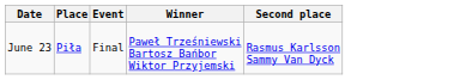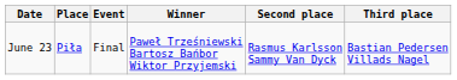 <table class=wikitable style="font-size:14px">
 <tr>
 <th>Date</th>
 <th>Place</th>
 <th>Event</th>
 <th>Winner</th>
 <th>Second place</th>
+<th>Third place</th>
 </tr>
 <tr>
 <td>June 23</td>
 <td> <a href='#'>Piła</a></td>
 <td>Final</td>
 <td><strong></strong><br><a href='#'>Paweł Trześniewski</a><br><a href='#'>Bartosz Bańbor</a><br><a href='#'>Wiktor Przyjemski</a></td>
 <td><strong></strong><br><a href='#'>Rasmus Karlsson</a><br><a href='#'>Sammy Van Dyck</a></td>
+<td><strong></strong><br><a href='#'>Bastian Pedersen</a><br><a href='#'>Villads Nagel</a></td>
 </tr>
 </table>
